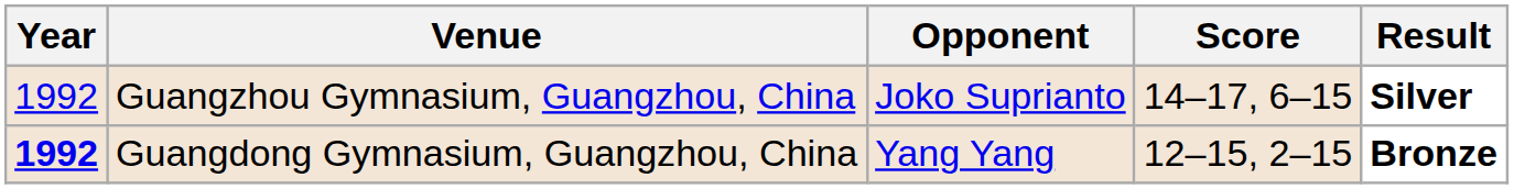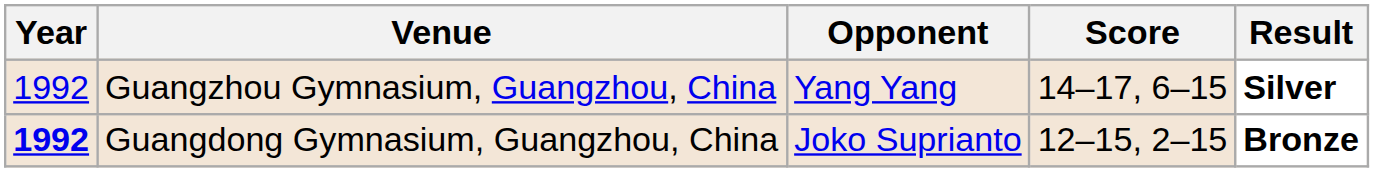 <table class="sortable wikitable" style="font-size: 90%;">
 <tr>
 <th>Year</th>
 <th>Venue</th>
 <th>Opponent</th>
 <th>Score</th>
 <th>Result</th>
 </tr>
 <tr style="background:#F3E6D7">
 <td align="center"><a href='#'>1992</a></td>
 <td align="left">Guangzhou Gymnasium, <a href='#'>Guangzhou</a>, <a href='#'>China</a></td>
-<td align="left"> <a href='#'>Joko Suprianto</a></td>
+<td align="left"> <a href='#'>Yang Yang</a></td>
 <td align="left">14–17, 6–15</td>
 <td style="text-align:left; background:white"> <strong>Silver</strong></td>
 </tr>
 <tr style="background:#F3E6D7">
 <td align="center"><strong><a href='#'>1992</a></strong></td>
 <td align="left">Guangdong Gymnasium, Guangzhou, China</td>
-<td align="left"> <a href='#'>Yang Yang</a></td>
+<td align="left"> <a href='#'>Joko Suprianto</a></td>
 <td align="left">12–15, 2–15</td>
 <td style="text-align:left; background:white"> <strong>Bronze</strong></td>
 </tr>
 </table>
